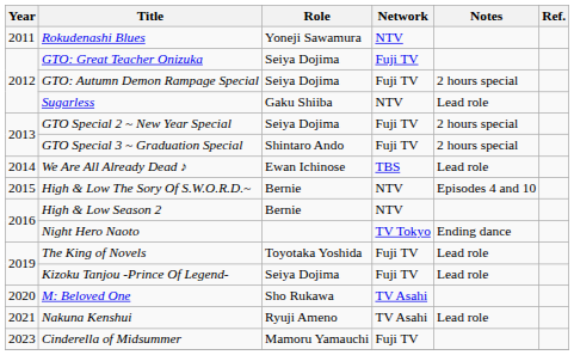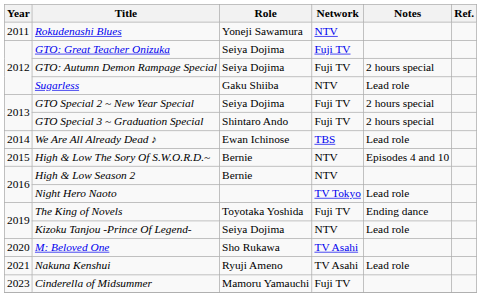 <table class="wikitable">
 <tr>
 <th>Year</th>
 <th>Title</th>
 <th>Role</th>
 <th>Network</th>
 <th>Notes</th>
 <th>Ref.</th>
 </tr>
 <tr>
 <td>2011</td>
 <td><em><a href='#'>Rokudenashi Blues</a></em></td>
 <td>Yoneji Sawamura</td>
 <td><a href='#'>NTV</a></td>
 <td></td>
 <td></td>
 </tr>
 <tr>
 <td rowspan="3">2012</td>
 <td><em><a href='#'>GTO: Great Teacher Onizuka</a></em></td>
 <td>Seiya Dojima</td>
 <td><a href='#'>Fuji TV</a></td>
 <td></td>
 <td></td>
 </tr>
 <tr>
 <td><em>GTO: Autumn Demon Rampage Special</em></td>
 <td>Seiya Dojima</td>
 <td>Fuji TV</td>
 <td>2 hours special</td>
 <td></td>
 </tr>
 <tr>
 <td><em><a href='#'>Sugarless</a></em></td>
 <td>Gaku Shiiba</td>
 <td>NTV</td>
 <td>Lead role</td>
 <td></td>
 </tr>
 <tr>
 <td rowspan="2">2013</td>
 <td><em>GTO Special 2 ~ New Year Special</em></td>
 <td>Seiya Dojima</td>
 <td>Fuji TV</td>
 <td>2 hours special</td>
 <td></td>
 </tr>
 <tr>
 <td><em>GTO Special 3 ~ Graduation Special</em></td>
 <td>Shintaro Ando</td>
 <td>Fuji TV</td>
 <td>2 hours special</td>
 <td></td>
 </tr>
 <tr>
 <td>2014</td>
 <td><em>We Are All Already Dead ♪</em></td>
 <td>Ewan Ichinose</td>
 <td><a href='#'>TBS</a></td>
 <td>Lead role</td>
 <td></td>
 </tr>
 <tr>
 <td>2015</td>
 <td><em>High & Low The Sory Of S.W.O.R.D.~</em></td>
 <td>Bernie</td>
 <td>NTV</td>
 <td>Episodes 4 and 10</td>
 <td></td>
 </tr>
 <tr>
 <td rowspan="2">2016</td>
 <td><em>High & Low Season 2</em></td>
 <td>Bernie</td>
 <td>NTV</td>
 <td></td>
 <td></td>
 </tr>
 <tr>
 <td><em>Night Hero Naoto</em></td>
 <td></td>
 <td><a href='#'>TV Tokyo</a></td>
-<td>Ending dance</td>
+<td>Lead role</td>
 <td></td>
 </tr>
 <tr>
 <td rowspan="2">2019</td>
 <td><em>The King of Novels</em></td>
 <td>Toyotaka Yoshida</td>
 <td>Fuji TV</td>
-<td>Lead role</td>
+<td>Ending dance</td>
 <td></td>
 </tr>
 <tr>
 <td><em>Kizoku Tanjou -Prince Of Legend-</em></td>
 <td>Seiya Dojima</td>
-<td>Fuji TV</td>
+<td>NTV</td>
 <td>Lead role</td>
 <td></td>
 </tr>
 <tr>
 <td>2020</td>
 <td><em><a href='#'>M: Beloved One</a></em></td>
 <td>Sho Rukawa</td>
 <td><a href='#'>TV Asahi</a></td>
 <td></td>
 <td></td>
 </tr>
 <tr>
 <td>2021</td>
 <td><em>Nakuna Kenshui</em></td>
 <td>Ryuji Ameno</td>
 <td>TV Asahi</td>
 <td>Lead role</td>
 <td></td>
 </tr>
 <tr>
 <td>2023</td>
 <td><em>Cinderella of Midsummer</em></td>
 <td>Mamoru Yamauchi</td>
 <td>Fuji TV</td>
 <td></td>
 <td></td>
 </tr>
 <tr>
 </tr>
 </table>
